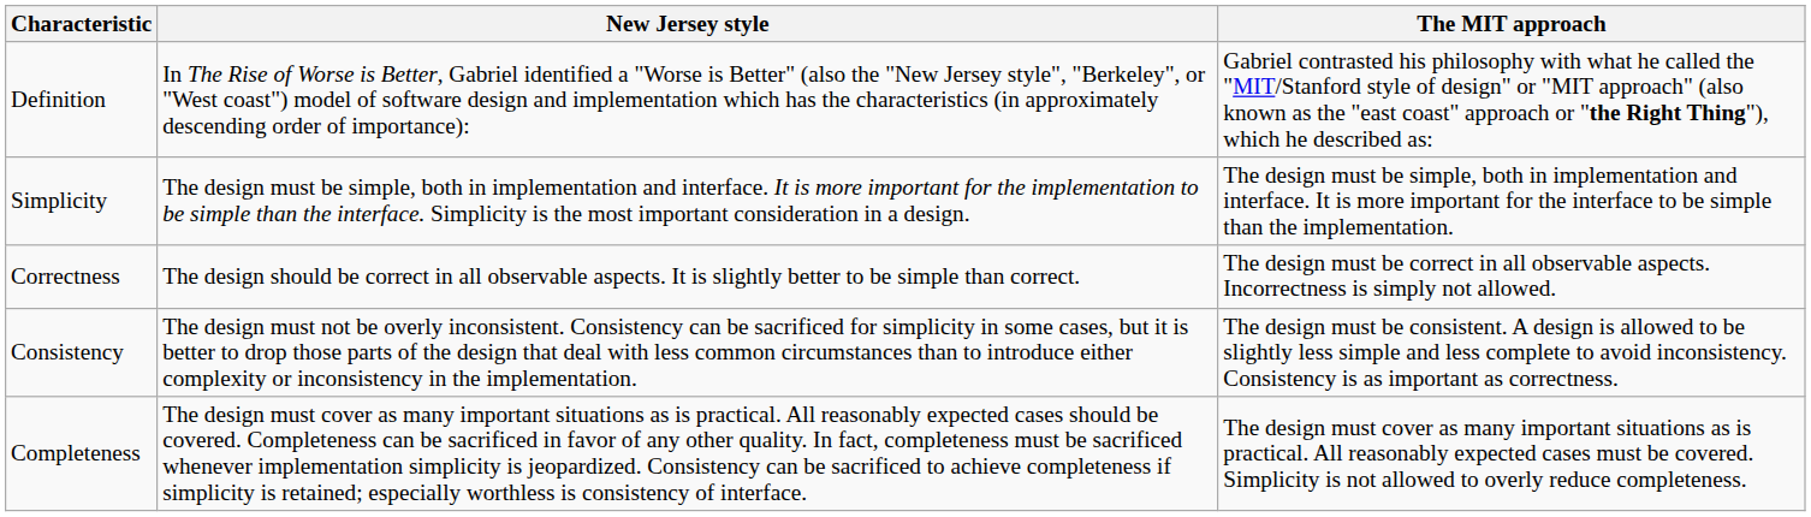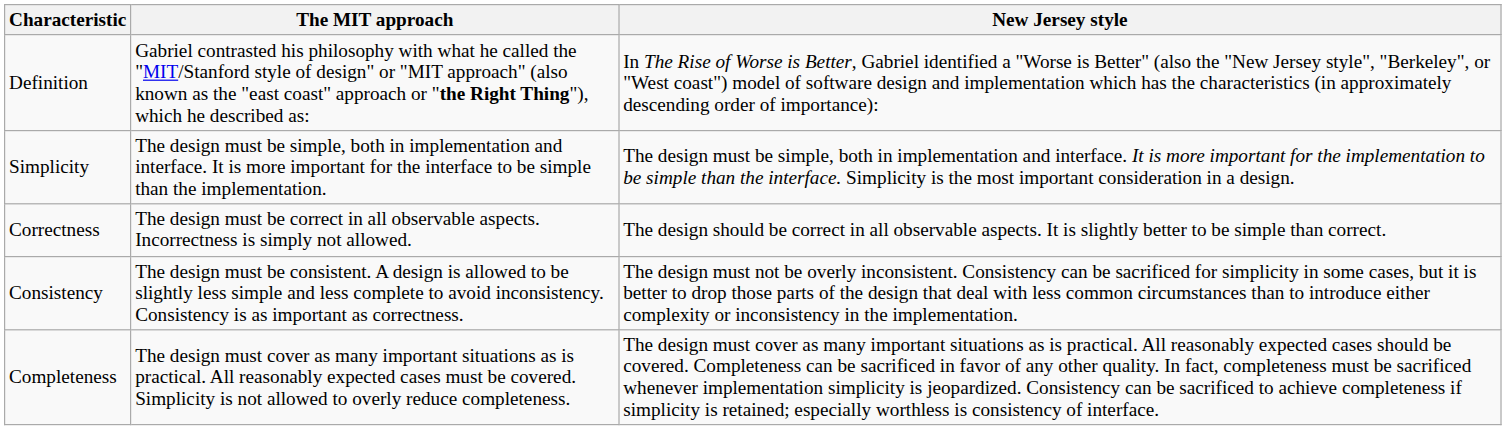 <table class="wikitable">
 <tr>
 <th>Characteristic</th>
+<th>The MIT approach</th>
 <th>New Jersey style</th>
-<th>The MIT approach</th>
 </tr>
 <tr>
 <td>Definition</td>
+<td>Gabriel contrasted his philosophy with what he called the "<a href='#'>MIT</a>/Stanford style of design" or "MIT approach" (also known as the "east coast" approach or "<strong>the Right Thing</strong>"), which he described as:</td>
 <td>In <em>The Rise of Worse is Better</em>, Gabriel identified a "Worse is Better" (also the "New Jersey style", "Berkeley", or "West coast") model of software design and implementation which has the characteristics (in approximately descending order of importance):</td>
-<td>Gabriel contrasted his philosophy with what he called the "<a href='#'>MIT</a>/Stanford style of design" or "MIT approach" (also known as the "east coast" approach or "<strong>the Right Thing</strong>"), which he described as:</td>
 </tr>
 <tr>
 <td>Simplicity</td>
+<td>The design must be simple, both in implementation and interface. It is more important for the interface to be simple than the implementation.</td>
 <td>The design must be simple, both in implementation and interface. <em>It is more important for the implementation to be simple than the interface.</em> Simplicity is the most important consideration in a design.</td>
-<td>The design must be simple, both in implementation and interface. It is more important for the interface to be simple than the implementation.</td>
 </tr>
 <tr>
 <td>Correctness</td>
+<td>The design must be correct in all observable aspects. Incorrectness is simply not allowed.</td>
 <td>The design should be correct in all observable aspects. It is slightly better to be simple than correct.</td>
-<td>The design must be correct in all observable aspects. Incorrectness is simply not allowed.</td>
 </tr>
 <tr>
 <td>Consistency</td>
+<td>The design must be consistent. A design is allowed to be slightly less simple and less complete to avoid inconsistency. Consistency is as important as correctness.</td>
 <td>The design must not be overly inconsistent. Consistency can be sacrificed for simplicity in some cases, but it is better to drop those parts of the design that deal with less common circumstances than to introduce either complexity or inconsistency in the implementation.</td>
-<td>The design must be consistent. A design is allowed to be slightly less simple and less complete to avoid inconsistency. Consistency is as important as correctness.</td>
 </tr>
 <tr>
 <td>Completeness</td>
+<td>The design must cover as many important situations as is practical. All reasonably expected cases must be covered. Simplicity is not allowed to overly reduce completeness.</td>
 <td>The design must cover as many important situations as is practical. All reasonably expected cases should be covered. Completeness can be sacrificed in favor of any other quality. In fact, completeness must be sacrificed whenever implementation simplicity is jeopardized. Consistency can be sacrificed to achieve completeness if simplicity is retained; especially worthless is consistency of interface.</td>
-<td>The design must cover as many important situations as is practical. All reasonably expected cases must be covered. Simplicity is not allowed to overly reduce completeness.</td>
 </tr>
 </table>
